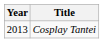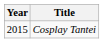 <table class="wikitable">
 <tr>
 <th>Year</th>
 <th>Title</th>
 </tr>
 <tr>
-<td>2013</td>
+<td>2015</td>
 <td><em>Cosplay Tantei</em></td>
 </tr>
 </table>
